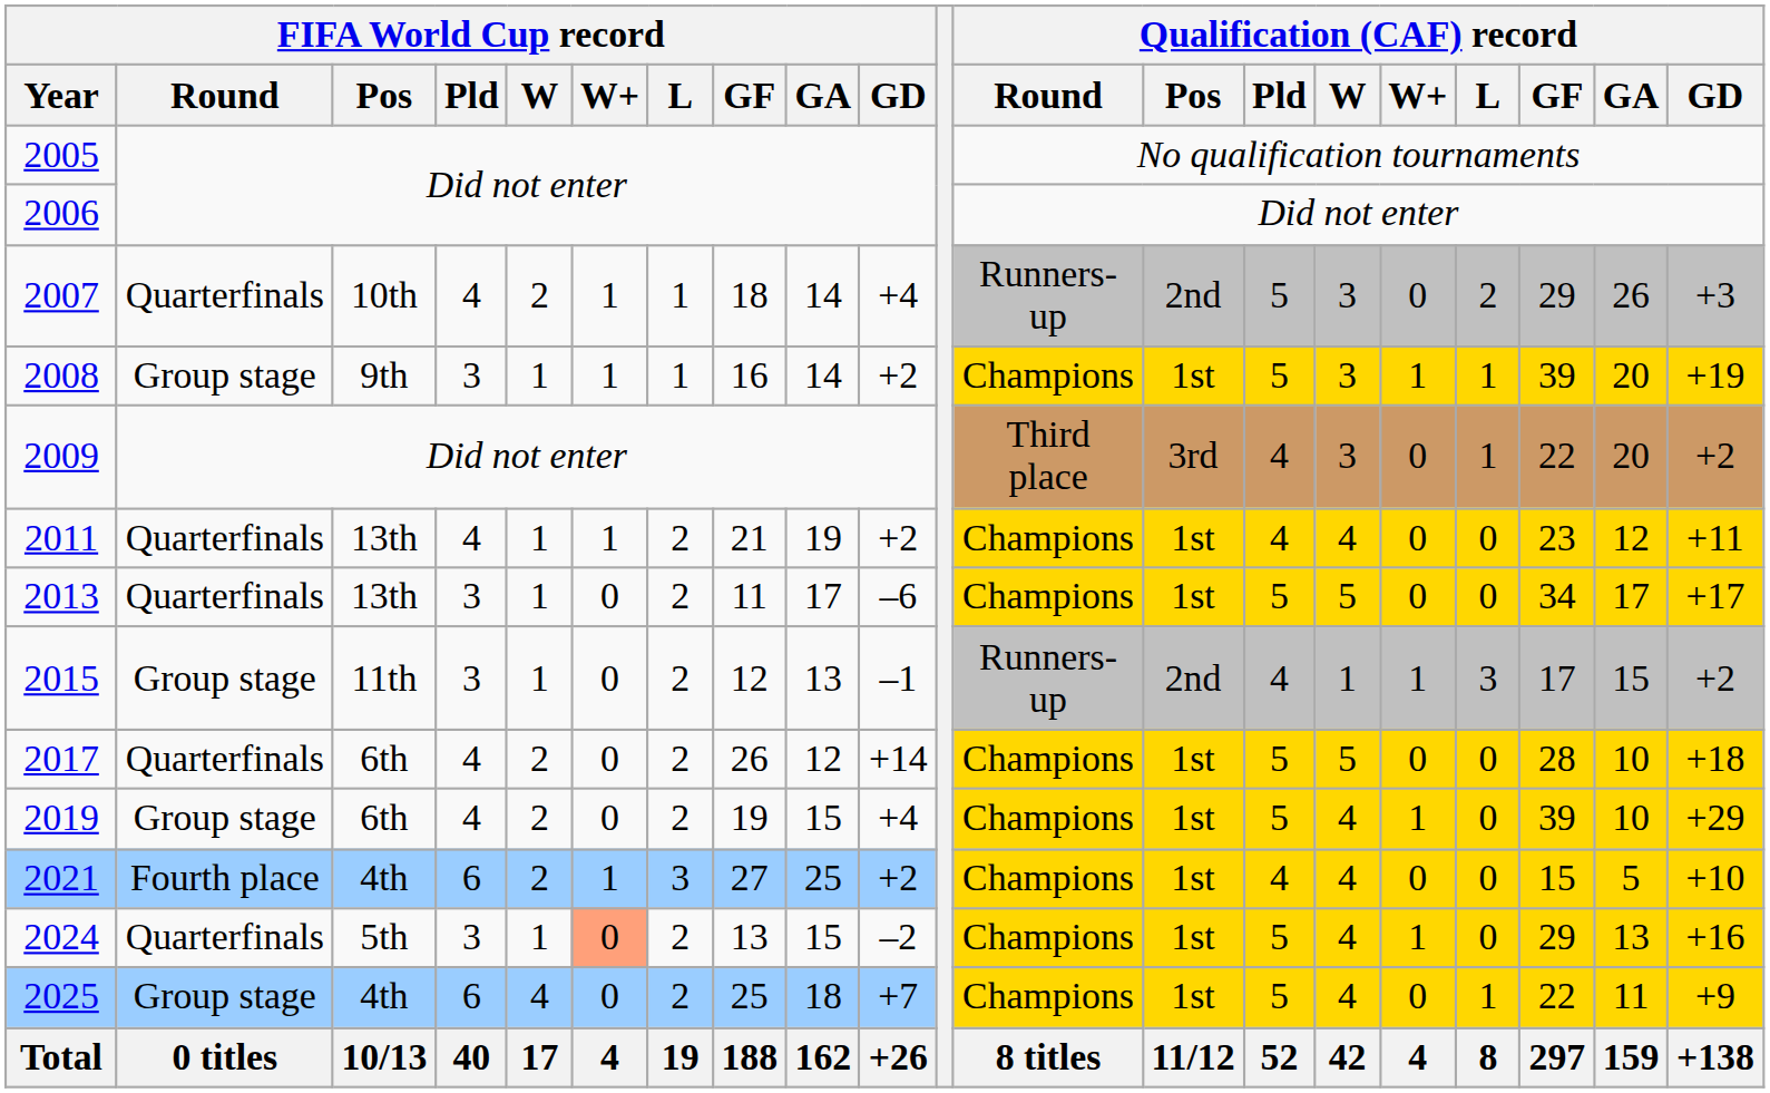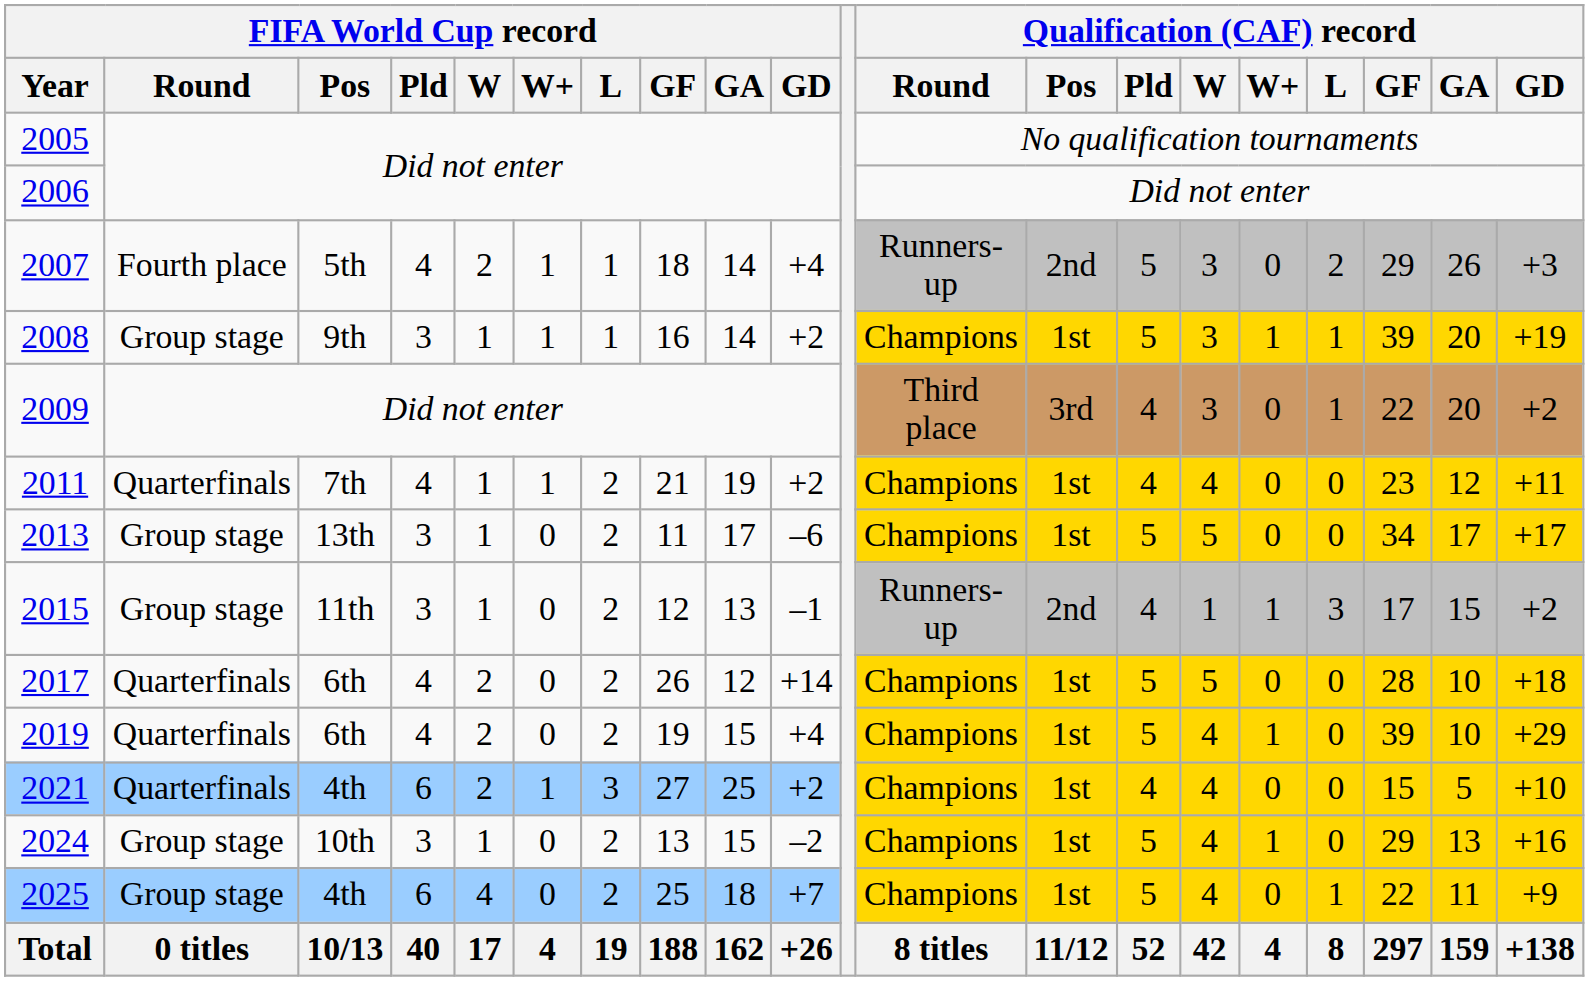 <table class="wikitable" style="text-align: center;">
 <tr>
 <th colspan=10><a href='#'>FIFA World Cup</a> record</th>
 <th width=1% rowspan="16"></th>
 <th colspan=10><a href='#'>Qualification (CAF)</a> record</th>
 </tr>
 <tr>
 <th width=40>Year</th>
 <th width=50>Round</th>
 <th width=20>Pos</th>
 <th width=20>Pld</th>
 <th width=20>W</th>
 <th width=20>W+</th>
 <th width=20>L</th>
 <th width=20>GF</th>
 <th width=20>GA</th>
 <th width=20>GD</th>
 <th width=50>Round</th>
 <th width=20>Pos</th>
 <th width=20>Pld</th>
 <th width=20>W</th>
 <th width=20>W+</th>
 <th width=20>L</th>
 <th width=20>GF</th>
 <th width=20>GA</th>
 <th width=20>GD</th>
 </tr>
 <tr>
 <td> <a href='#'>2005</a></td>
 <td rowspan=2 colspan=9><em>Did not enter</em></td>
 <td colspan=9><em>No qualification tournaments</em></td>
 </tr>
 <tr>
 <td> <a href='#'>2006</a></td>
 <td colspan=9><em>Did not enter</em></td>
 </tr>
 <tr>
 <td> <a href='#'>2007</a></td>
-<td>Quarterfinals</td>
-<td>10th</td>
+<td>Fourth place</td>
+<td>5th</td>
 <td>4</td>
 <td>2</td>
 <td>1</td>
 <td>1</td>
 <td>18</td>
 <td>14</td>
 <td>+4</td>
 <td bgcolor=silver>Runners-up</td>
 <td bgcolor=silver>2nd</td>
 <td bgcolor=silver>5</td>
 <td bgcolor=silver>3</td>
 <td bgcolor=silver>0</td>
 <td bgcolor=silver>2</td>
 <td bgcolor=silver>29</td>
 <td bgcolor=silver>26</td>
 <td bgcolor=silver>+3</td>
 </tr>
 <tr>
 <td> <a href='#'>2008</a></td>
 <td>Group stage</td>
 <td>9th</td>
 <td>3</td>
 <td>1</td>
 <td>1</td>
 <td>1</td>
 <td>16</td>
 <td>14</td>
 <td>+2</td>
 <td bgcolor=gold>Champions</td>
 <td bgcolor=gold>1st</td>
 <td bgcolor=gold>5</td>
 <td bgcolor=gold>3</td>
 <td bgcolor=gold>1</td>
 <td bgcolor=gold>1</td>
 <td bgcolor=gold>39</td>
 <td bgcolor=gold>20</td>
 <td bgcolor=gold>+19</td>
 </tr>
 <tr>
 <td> <a href='#'>2009</a></td>
 <td colspan=9><em>Did not enter</em></td>
 <td bgcolor=#c96>Third place</td>
 <td bgcolor=#c96>3rd</td>
 <td bgcolor=#c96>4</td>
 <td bgcolor=#c96>3</td>
 <td bgcolor=#c96>0</td>
 <td bgcolor=#c96>1</td>
 <td bgcolor=#c96>22</td>
 <td bgcolor=#c96>20</td>
 <td bgcolor=#c96>+2</td>
 </tr>
 <tr>
 <td> <a href='#'>2011</a></td>
 <td>Quarterfinals</td>
-<td>13th</td>
+<td>7th</td>
 <td>4</td>
 <td>1</td>
 <td>1</td>
 <td>2</td>
 <td>21</td>
 <td>19</td>
 <td>+2</td>
 <td bgcolor=gold>Champions</td>
 <td bgcolor=gold>1st</td>
 <td bgcolor=gold>4</td>
 <td bgcolor=gold>4</td>
 <td bgcolor=gold>0</td>
 <td bgcolor=gold>0</td>
 <td bgcolor=gold>23</td>
 <td bgcolor=gold>12</td>
 <td bgcolor=gold>+11</td>
 </tr>
 <tr>
 <td> <a href='#'>2013</a></td>
-<td>Quarterfinals</td>
+<td>Group stage</td>
 <td>13th</td>
 <td>3</td>
 <td>1</td>
 <td>0</td>
 <td>2</td>
 <td>11</td>
 <td>17</td>
 <td>–6</td>
 <td bgcolor=gold>Champions</td>
 <td bgcolor=gold>1st</td>
 <td bgcolor=gold>5</td>
 <td bgcolor=gold>5</td>
 <td bgcolor=gold>0</td>
 <td bgcolor=gold>0</td>
 <td bgcolor=gold>34</td>
 <td bgcolor=gold>17</td>
 <td bgcolor=gold>+17</td>
 </tr>
 <tr>
 <td> <a href='#'>2015</a></td>
 <td>Group stage</td>
 <td>11th</td>
 <td>3</td>
 <td>1</td>
 <td>0</td>
 <td>2</td>
 <td>12</td>
 <td>13</td>
 <td>–1</td>
 <td bgcolor=silver>Runners-up</td>
 <td bgcolor=silver>2nd</td>
 <td bgcolor=silver>4</td>
 <td bgcolor=silver>1</td>
 <td bgcolor=silver>1</td>
 <td bgcolor=silver>3</td>
 <td bgcolor=silver>17</td>
 <td bgcolor=silver>15</td>
 <td bgcolor=silver>+2</td>
 </tr>
 <tr>
 <td> <a href='#'>2017</a></td>
 <td>Quarterfinals</td>
 <td>6th</td>
 <td>4</td>
 <td>2</td>
 <td>0</td>
 <td>2</td>
 <td>26</td>
 <td>12</td>
 <td>+14</td>
 <td bgcolor=gold>Champions</td>
 <td bgcolor=gold>1st</td>
 <td bgcolor=gold>5</td>
 <td bgcolor=gold>5</td>
 <td bgcolor=gold>0</td>
 <td bgcolor=gold>0</td>
 <td bgcolor=gold>28</td>
 <td bgcolor=gold>10</td>
 <td bgcolor=gold>+18</td>
 </tr>
 <tr>
 <td> <a href='#'>2019</a></td>
-<td>Group stage</td>
+<td>Quarterfinals</td>
 <td>6th</td>
 <td>4</td>
 <td>2</td>
 <td>0</td>
 <td>2</td>
 <td>19</td>
 <td>15</td>
 <td>+4</td>
 <td bgcolor=gold>Champions</td>
 <td bgcolor=gold>1st</td>
 <td bgcolor=gold>5</td>
 <td bgcolor=gold>4</td>
 <td bgcolor=gold>1</td>
 <td bgcolor=gold>0</td>
 <td bgcolor=gold>39</td>
 <td bgcolor=gold>10</td>
 <td bgcolor=gold>+29</td>
 </tr>
 <tr bgcolor=#9acdff>
 <td> <a href='#'>2021</a></td>
-<td>Fourth place</td>
+<td>Quarterfinals</td>
 <td>4th</td>
 <td>6</td>
 <td>2</td>
 <td>1</td>
 <td>3</td>
 <td>27</td>
 <td>25</td>
 <td>+2</td>
 <td bgcolor="gold">Champions</td>
 <td bgcolor=gold>1st</td>
 <td bgcolor=gold>4</td>
 <td bgcolor=gold>4</td>
 <td bgcolor=gold>0</td>
 <td bgcolor=gold>0</td>
 <td bgcolor=gold>15</td>
 <td bgcolor=gold>5</td>
 <td bgcolor=gold>+10</td>
 </tr>
 <tr>
 <td> <a href='#'>2024</a></td>
-<td>Quarterfinals</td>
-<td>5th</td>
+<td>Group stage</td>
+<td>10th</td>
 <td>3</td>
 <td>1</td>
-<td style="background: lightsalmon;">0</td>
+<td>0</td>
 <td>2</td>
 <td>13</td>
 <td>15</td>
 <td>–2</td>
 <td bgcolor=gold>Champions</td>
 <td bgcolor=gold>1st</td>
 <td bgcolor=gold>5</td>
 <td bgcolor=gold>4</td>
 <td bgcolor=gold>1</td>
 <td bgcolor=gold>0</td>
 <td bgcolor=gold>29</td>
 <td bgcolor=gold>13</td>
 <td bgcolor=gold>+16</td>
 </tr>
 <tr bgcolor=#9acdff>
 <td> <a href='#'>2025</a></td>
 <td>Group stage</td>
 <td>4th</td>
 <td>6</td>
 <td>4</td>
 <td>0</td>
 <td>2</td>
 <td>25</td>
 <td>18</td>
 <td>+7</td>
 <td bgcolor=gold>Champions</td>
 <td bgcolor=gold>1st</td>
 <td bgcolor=gold>5</td>
 <td bgcolor=gold>4</td>
 <td bgcolor=gold>0</td>
 <td bgcolor=gold>1</td>
 <td bgcolor=gold>22</td>
 <td bgcolor=gold>11</td>
 <td bgcolor=gold>+9</td>
 </tr>
 <tr>
 <th>Total</th>
 <th>0 titles</th>
 <th>10/13</th>
 <th>40</th>
 <th>17</th>
 <th>4</th>
 <th>19</th>
 <th>188</th>
 <th>162</th>
 <th>+26</th>
 <th>8 titles</th>
 <th>11/12</th>
 <th>52</th>
 <th>42</th>
 <th>4</th>
 <th>8</th>
 <th>297</th>
 <th>159</th>
 <th>+138</th>
 </tr>
 </table>
